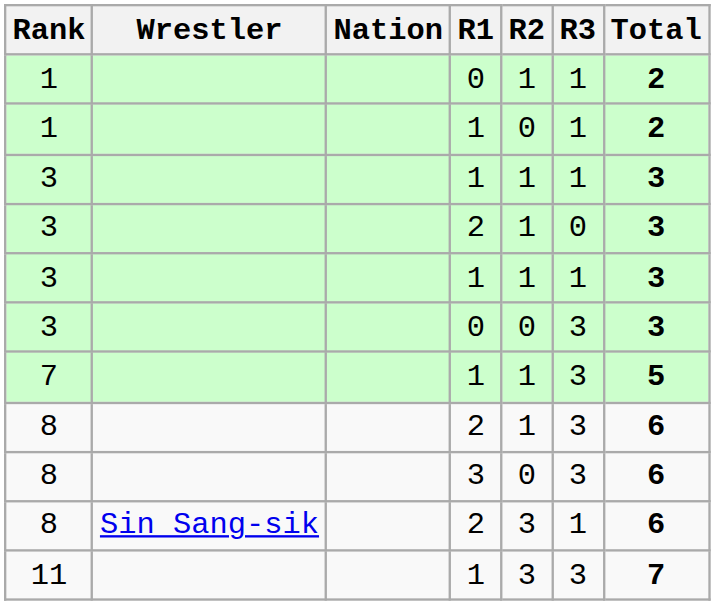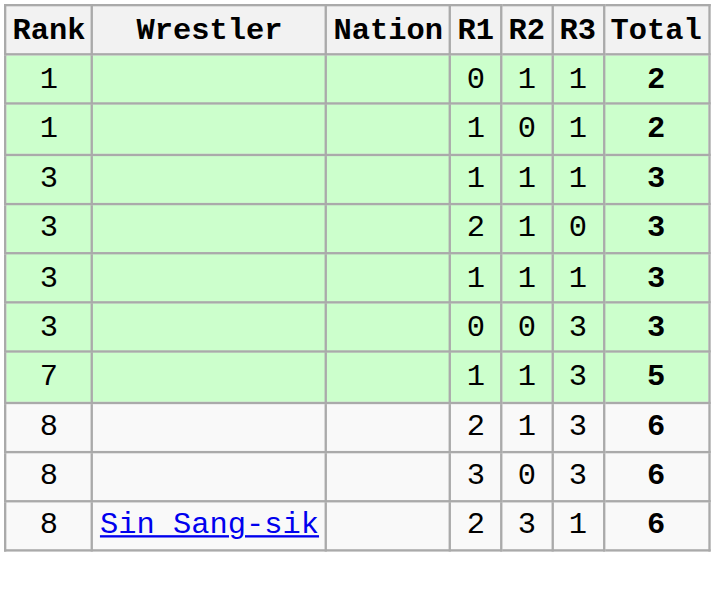 <table class="wikitable sortable" style="text-align:center;">
 <tr>
 <th>Rank</th>
 <th>Wrestler</th>
 <th>Nation</th>
 <th>R1</th>
 <th>R2</th>
 <th>R3</th>
 <th>Total</th>
 </tr>
 <tr style="background:#cfc;">
 <td>1</td>
 <td align=left></td>
 <td align=left></td>
 <td>0</td>
 <td>1</td>
 <td>1</td>
 <td><strong>2</strong></td>
 </tr>
 <tr style="background:#cfc;">
 <td>1</td>
 <td align=left></td>
 <td align=left></td>
 <td>1</td>
 <td>0</td>
 <td>1</td>
 <td><strong>2</strong></td>
 </tr>
 <tr style="background:#cfc;">
 <td>3</td>
 <td align=left></td>
 <td align=left></td>
 <td>1</td>
 <td>1</td>
 <td>1</td>
 <td><strong>3</strong></td>
 </tr>
 <tr style="background:#cfc;">
 <td>3</td>
 <td align=left></td>
 <td align=left></td>
 <td>2</td>
 <td>1</td>
 <td>0</td>
 <td><strong>3</strong></td>
 </tr>
 <tr style="background:#cfc;">
 <td>3</td>
 <td align=left></td>
 <td align=left></td>
 <td>1</td>
 <td>1</td>
 <td>1</td>
 <td><strong>3</strong></td>
 </tr>
 <tr style="background:#cfc;">
 <td>3</td>
 <td align=left></td>
 <td align=left></td>
 <td>0</td>
 <td>0</td>
 <td>3</td>
 <td><strong>3</strong></td>
 </tr>
 <tr style="background:#cfc;">
 <td>7</td>
 <td align=left></td>
 <td align=left></td>
 <td>1</td>
 <td>1</td>
 <td>3</td>
 <td><strong>5</strong></td>
 </tr>
 <tr>
 <td>8</td>
 <td align=left></td>
 <td align=left></td>
 <td>2</td>
 <td>1</td>
 <td>3</td>
 <td><strong>6</strong></td>
 </tr>
 <tr>
 <td>8</td>
 <td align=left></td>
 <td align=left></td>
 <td>3</td>
 <td>0</td>
 <td>3</td>
 <td><strong>6</strong></td>
 </tr>
 <tr>
 <td>8</td>
 <td align=left><a href='#'>Sin Sang-sik</a></td>
 <td align=left></td>
 <td>2</td>
 <td>3</td>
 <td>1</td>
 <td><strong>6</strong></td>
 </tr>
-<tr>
-<td>11</td>
-<td align=left></td>
-<td align=left></td>
-<td>1</td>
-<td>3</td>
-<td>3</td>
-<td><strong>7</strong></td>
-</tr>
 </table>
